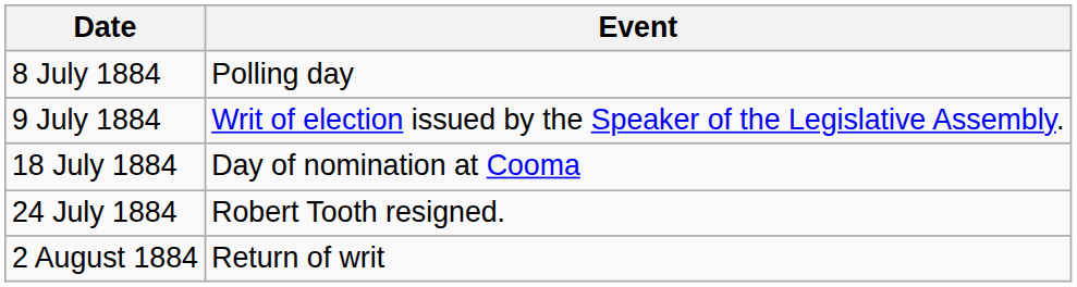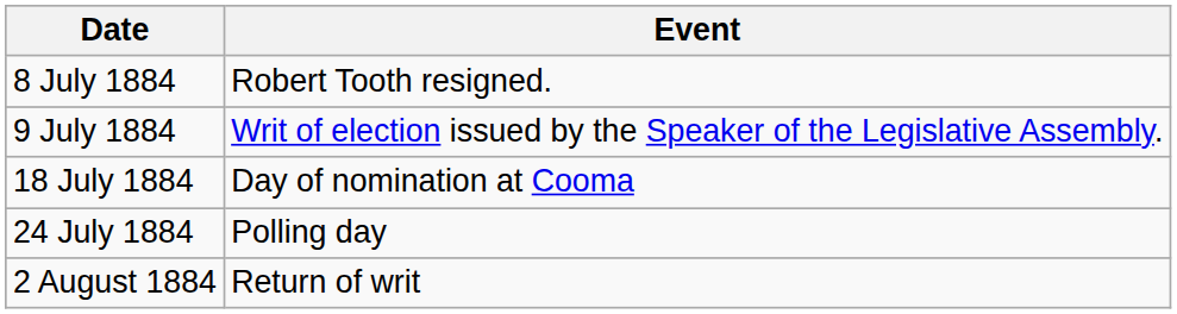 <table class="wikitable">
 <tr>
 <th>Date</th>
 <th>Event</th>
 </tr>
 <tr>
 <td>8 July 1884</td>
-<td>Polling day</td>
+<td>Robert Tooth resigned.</td>
 </tr>
 <tr>
 <td>9 July 1884</td>
 <td><a href='#'>Writ of election</a> issued by the <a href='#'>Speaker of the Legislative Assembly</a>.</td>
 </tr>
 <tr>
 <td>18 July 1884</td>
 <td>Day of nomination at <a href='#'>Cooma</a></td>
 </tr>
 <tr>
 <td>24 July 1884</td>
-<td>Robert Tooth resigned.</td>
+<td>Polling day</td>
 </tr>
 <tr>
 <td>2 August 1884</td>
 <td>Return of writ</td>
 </tr>
 </table>
